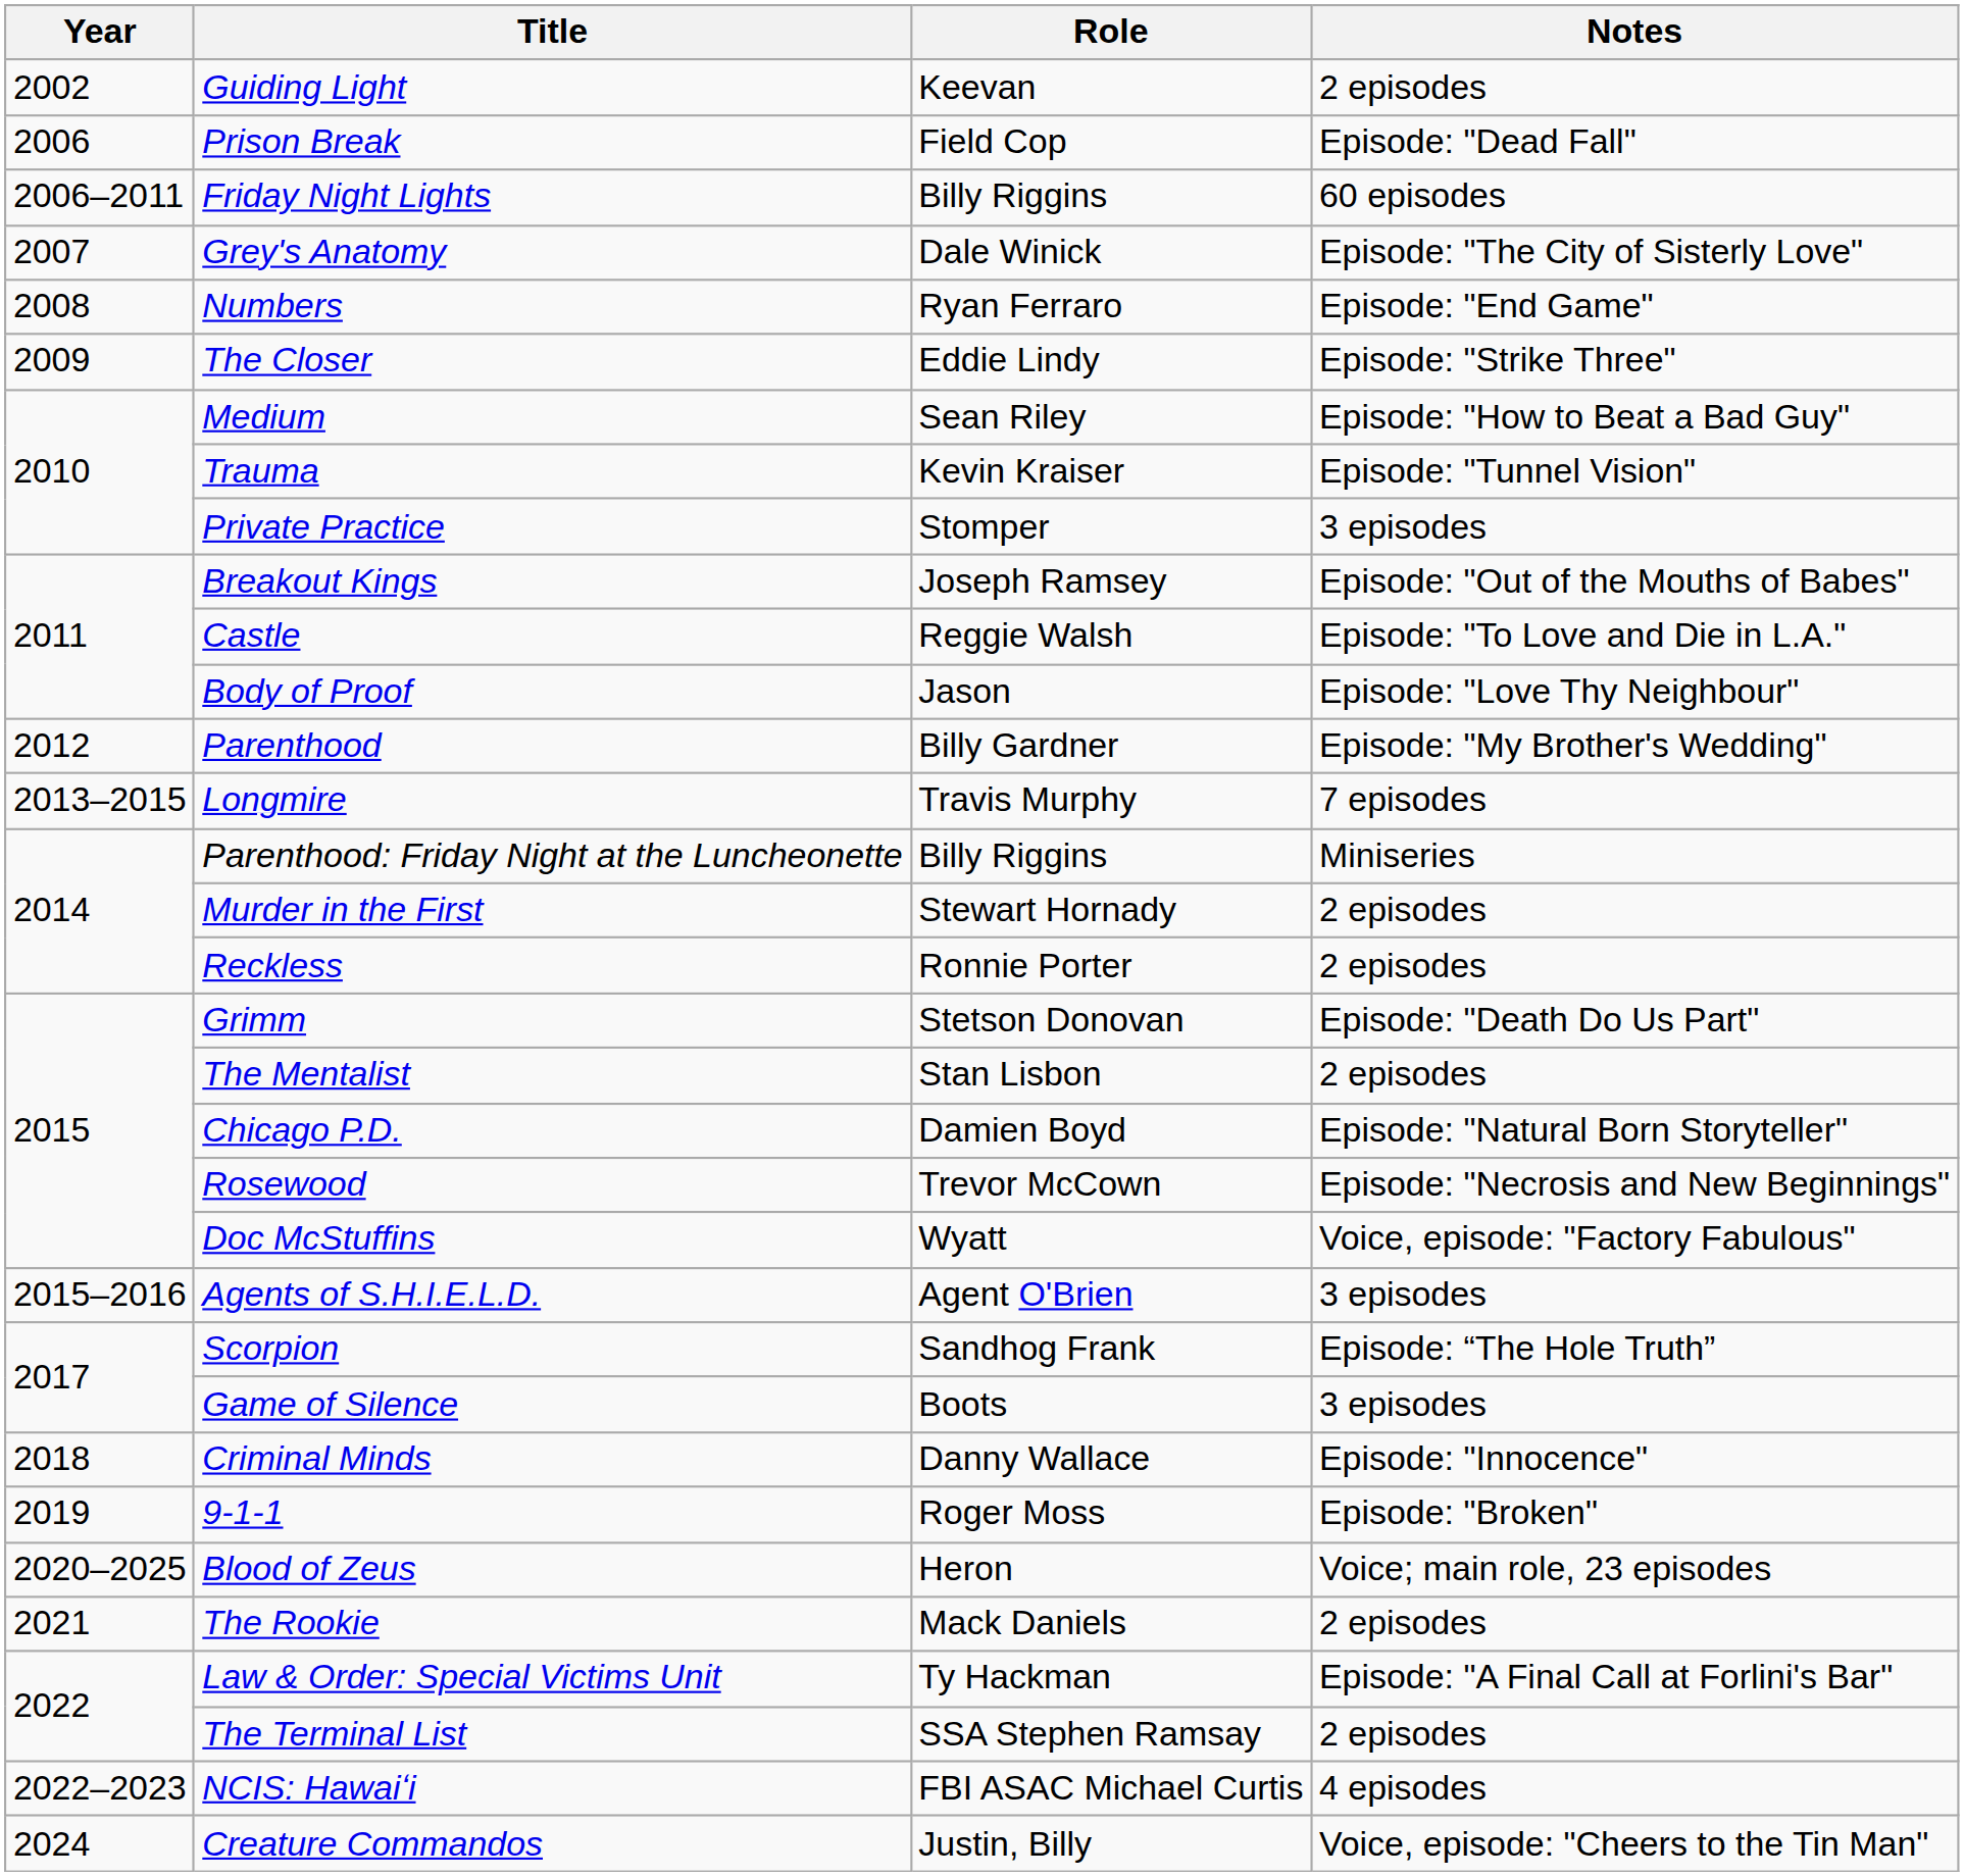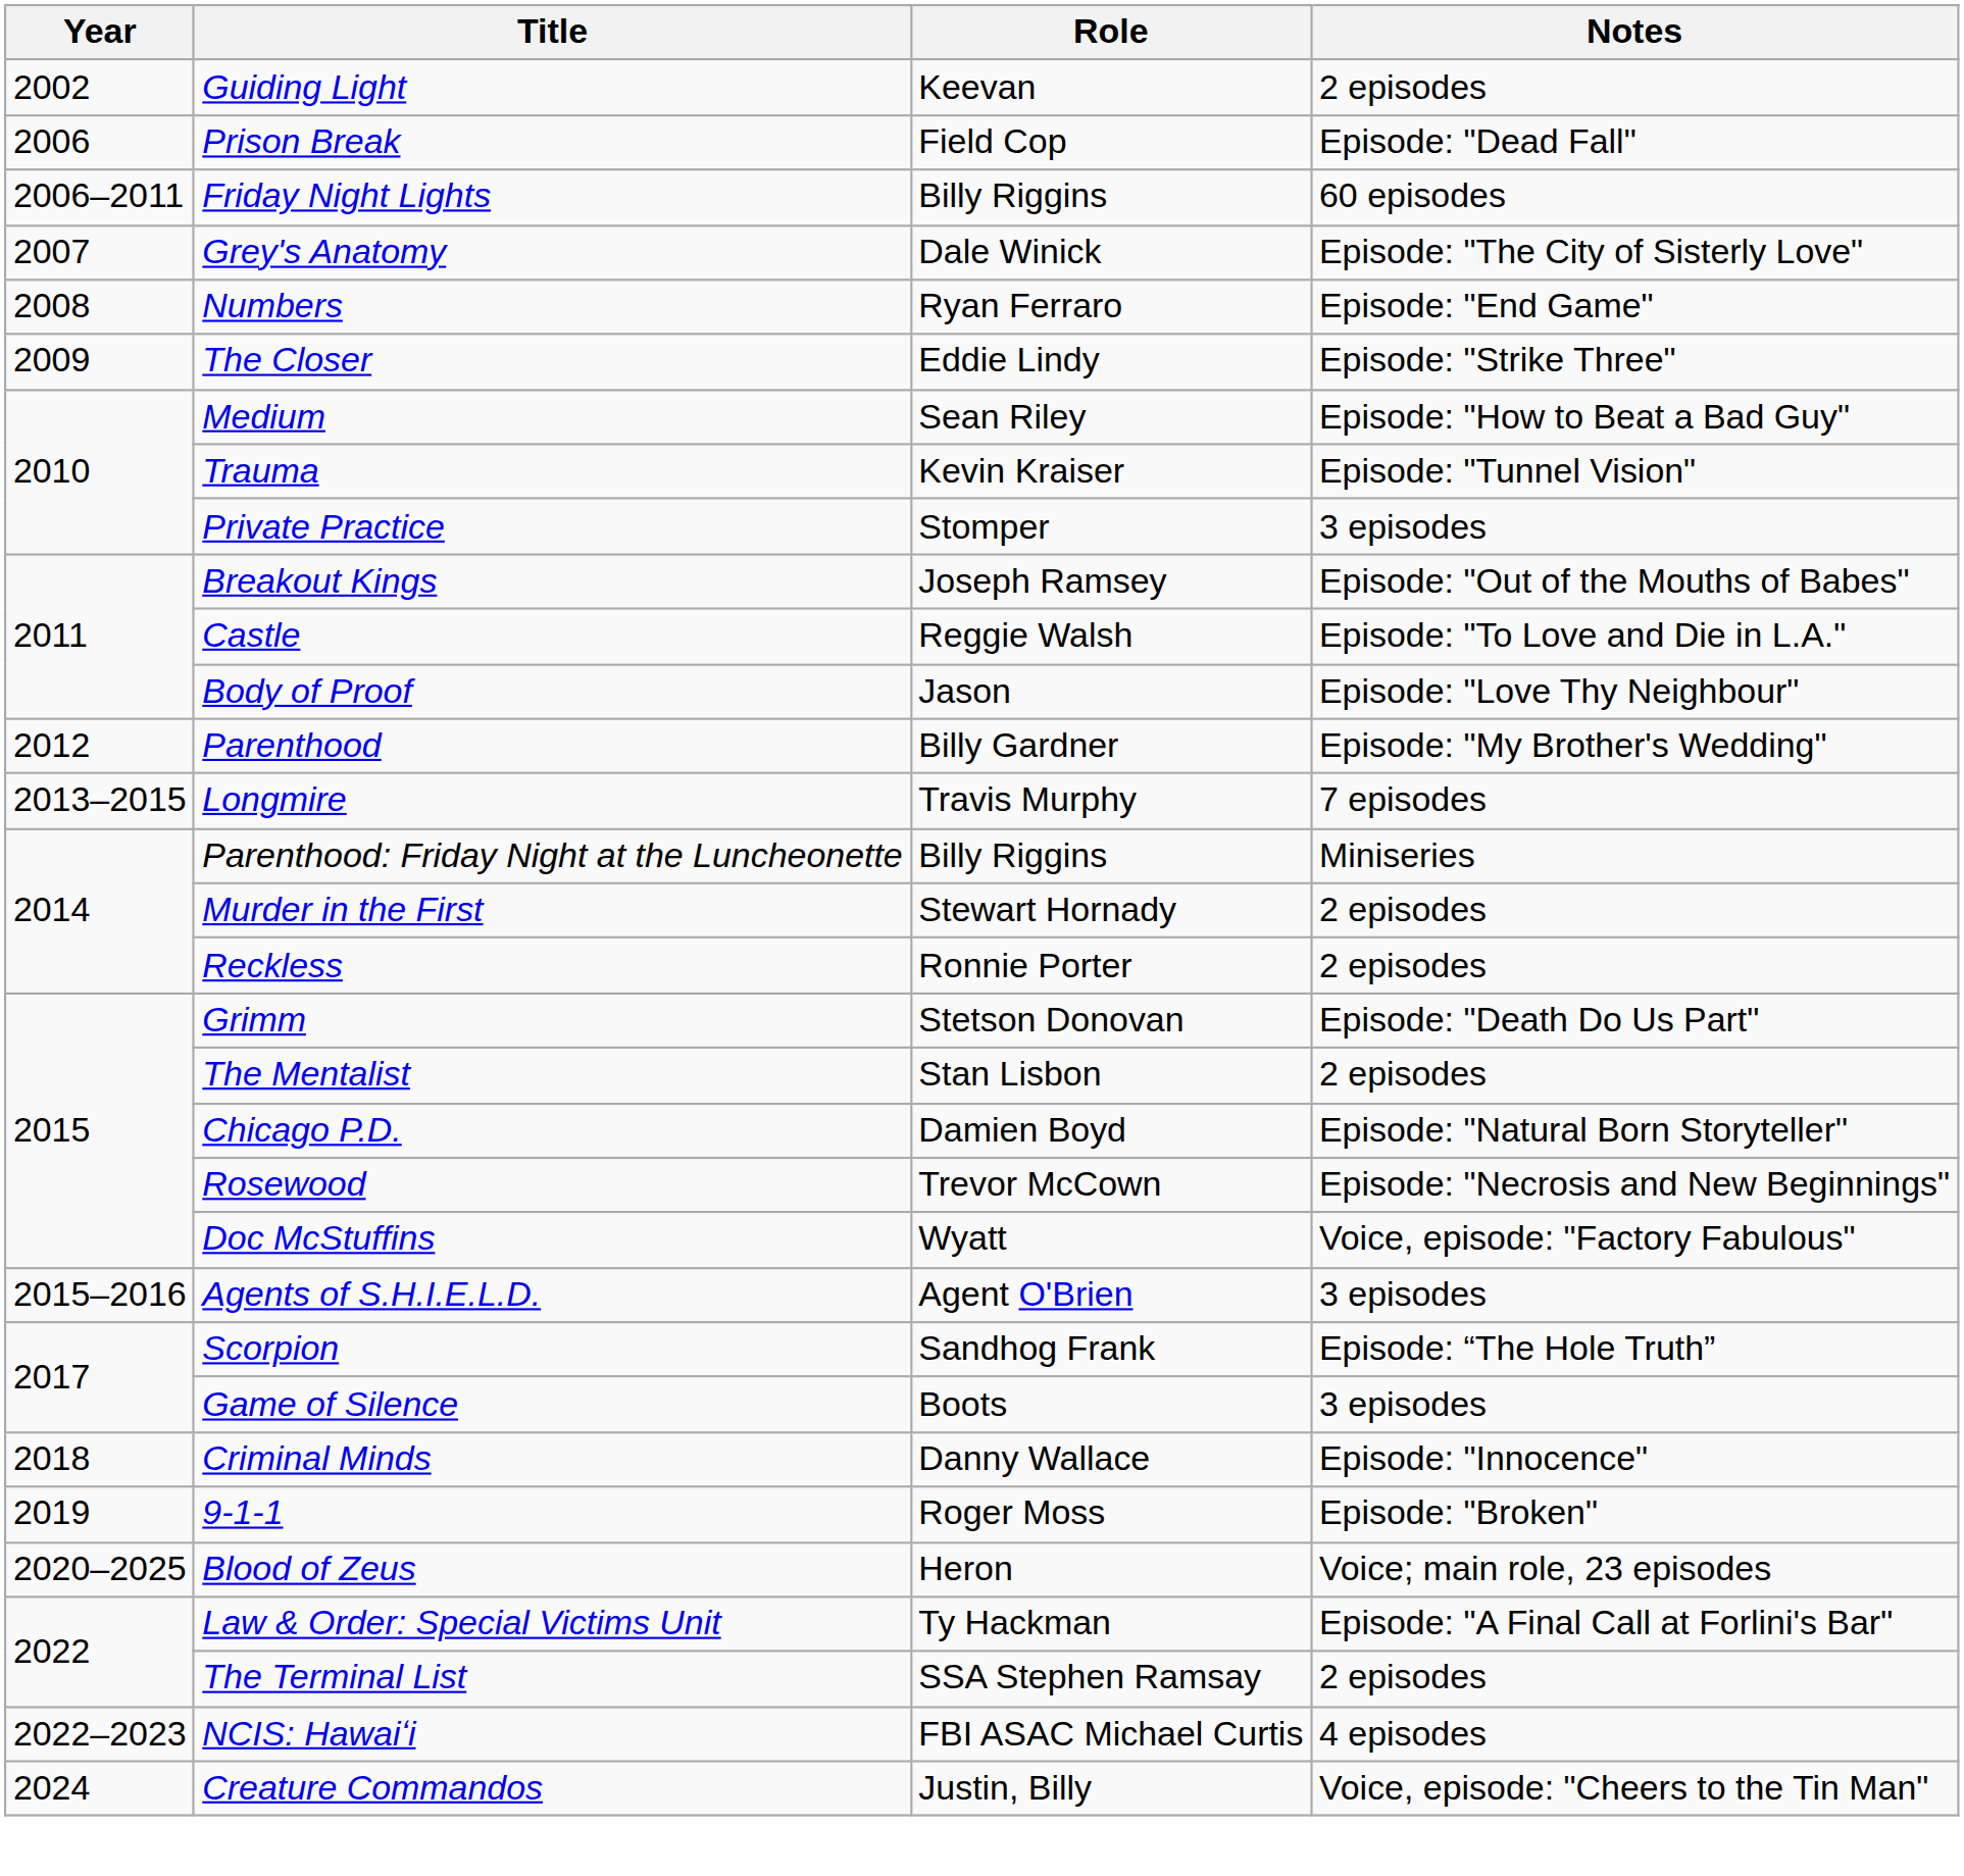 <table class="wikitable sortable">
 <tr>
 <th>Year</th>
 <th>Title</th>
 <th>Role</th>
 <th class="unsortable">Notes</th>
 </tr>
 <tr>
 <td>2002</td>
 <td><em><a href='#'>Guiding Light</a></em></td>
 <td>Keevan</td>
 <td>2 episodes</td>
 </tr>
 <tr>
 <td>2006</td>
 <td><em><a href='#'>Prison Break</a></em></td>
 <td>Field Cop</td>
 <td>Episode: "Dead Fall"</td>
 </tr>
 <tr>
 <td>2006–2011</td>
 <td><em><a href='#'>Friday Night Lights</a></em></td>
 <td>Billy Riggins</td>
 <td>60 episodes</td>
 </tr>
 <tr>
 <td>2007</td>
 <td><em><a href='#'>Grey's Anatomy</a></em></td>
 <td>Dale Winick</td>
 <td>Episode: "The City of Sisterly Love"</td>
 </tr>
 <tr>
 <td>2008</td>
 <td><em><a href='#'>Numbers</a></em></td>
 <td>Ryan Ferraro</td>
 <td>Episode: "End Game"</td>
 </tr>
 <tr>
 <td>2009</td>
 <td><em><a href='#'>The Closer</a></em></td>
 <td>Eddie Lindy</td>
 <td>Episode: "Strike Three"</td>
 </tr>
 <tr>
 <td rowspan=3>2010</td>
 <td><em><a href='#'>Medium</a></em></td>
 <td>Sean Riley</td>
 <td>Episode: "How to Beat a Bad Guy"</td>
 </tr>
 <tr>
 <td><em><a href='#'>Trauma</a></em></td>
 <td>Kevin Kraiser</td>
 <td>Episode: "Tunnel Vision"</td>
 </tr>
 <tr>
 <td><em><a href='#'>Private Practice</a></em></td>
 <td>Stomper</td>
 <td>3 episodes</td>
 </tr>
 <tr>
 <td rowspan=3>2011</td>
 <td><em><a href='#'>Breakout Kings</a></em></td>
 <td>Joseph Ramsey</td>
 <td>Episode: "Out of the Mouths of Babes"</td>
 </tr>
 <tr>
 <td><em><a href='#'>Castle</a></em></td>
 <td>Reggie Walsh</td>
 <td>Episode: "To Love and Die in L.A."</td>
 </tr>
 <tr>
 <td><em><a href='#'>Body of Proof</a></em></td>
 <td>Jason</td>
 <td>Episode: "Love Thy Neighbour"</td>
 </tr>
 <tr>
 <td>2012</td>
 <td><em><a href='#'>Parenthood</a></em></td>
 <td>Billy Gardner</td>
 <td>Episode: "My Brother's Wedding"</td>
 </tr>
 <tr>
 <td>2013–2015</td>
 <td><em><a href='#'>Longmire</a></em></td>
 <td>Travis Murphy</td>
 <td>7 episodes</td>
 </tr>
 <tr>
 <td rowspan=3>2014</td>
 <td><em>Parenthood: Friday Night at the Luncheonette</em></td>
 <td>Billy Riggins</td>
 <td>Miniseries</td>
 </tr>
 <tr>
 <td><em><a href='#'>Murder in the First</a></em></td>
 <td>Stewart Hornady</td>
 <td>2 episodes</td>
 </tr>
 <tr>
 <td><em><a href='#'>Reckless</a></em></td>
 <td>Ronnie Porter</td>
 <td>2 episodes</td>
 </tr>
 <tr>
 <td rowspan=5>2015</td>
 <td><em><a href='#'>Grimm</a></em></td>
 <td>Stetson Donovan</td>
 <td>Episode: "Death Do Us Part"</td>
 </tr>
 <tr>
 <td><em><a href='#'>The Mentalist</a></em></td>
 <td>Stan Lisbon</td>
 <td>2 episodes</td>
 </tr>
 <tr>
 <td><em><a href='#'>Chicago P.D.</a></em></td>
 <td>Damien Boyd</td>
 <td>Episode: "Natural Born Storyteller"</td>
 </tr>
 <tr>
 <td><em><a href='#'>Rosewood</a></em></td>
 <td>Trevor McCown</td>
 <td>Episode: "Necrosis and New Beginnings"</td>
 </tr>
 <tr>
 <td><em><a href='#'>Doc McStuffins</a></em></td>
 <td>Wyatt</td>
 <td>Voice, episode: "Factory Fabulous"</td>
 </tr>
 <tr>
 <td>2015–2016</td>
 <td><em><a href='#'>Agents of S.H.I.E.L.D.</a></em></td>
 <td>Agent <a href='#'>O'Brien</a></td>
 <td>3 episodes</td>
 </tr>
 <tr>
 <td rowspan=2>2017</td>
 <td><em><a href='#'>Scorpion</a></em></td>
 <td>Sandhog Frank</td>
 <td>Episode: “The Hole Truth”</td>
 </tr>
 <tr>
 <td><em><a href='#'>Game of Silence</a></em></td>
 <td>Boots</td>
 <td>3 episodes</td>
 </tr>
 <tr>
 <td>2018</td>
 <td><em><a href='#'>Criminal Minds</a></em></td>
 <td>Danny Wallace</td>
 <td>Episode: "Innocence"</td>
 </tr>
 <tr>
 <td>2019</td>
 <td><em><a href='#'>9-1-1</a></em></td>
 <td>Roger Moss</td>
 <td>Episode: "Broken"</td>
 </tr>
 <tr>
 <td>2020–2025</td>
 <td><em><a href='#'>Blood of Zeus</a></em></td>
 <td>Heron</td>
 <td>Voice; main role, 23 episodes</td>
 </tr>
 <tr>
-<td>2021</td>
-<td><em><a href='#'>The Rookie</a></em></td>
-<td>Mack Daniels</td>
-<td>2 episodes</td>
-</tr>
-<tr>
 <td rowspan=2>2022</td>
 <td><em><a href='#'>Law & Order: Special Victims Unit</a></em></td>
 <td>Ty Hackman</td>
 <td>Episode: "A Final Call at Forlini's Bar"</td>
 </tr>
 <tr>
 <td><em><a href='#'>The Terminal List</a></em></td>
 <td>SSA Stephen Ramsay</td>
 <td>2 episodes</td>
 </tr>
 <tr>
 <td>2022–2023</td>
 <td><em><a href='#'>NCIS: Hawaiʻi</a></em></td>
 <td>FBI ASAC Michael Curtis</td>
 <td>4 episodes</td>
 </tr>
 <tr>
 <td>2024</td>
 <td><em><a href='#'>Creature Commandos</a></em></td>
 <td>Justin, Billy</td>
 <td>Voice, episode: "Cheers to the Tin Man"</td>
 </tr>
 </table>
